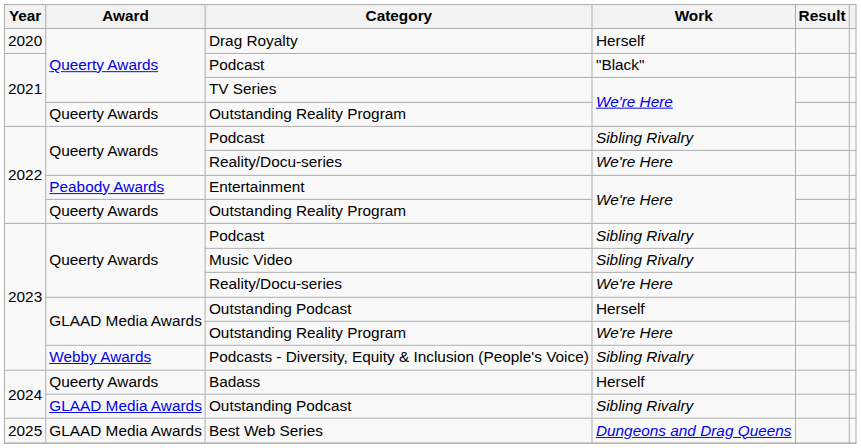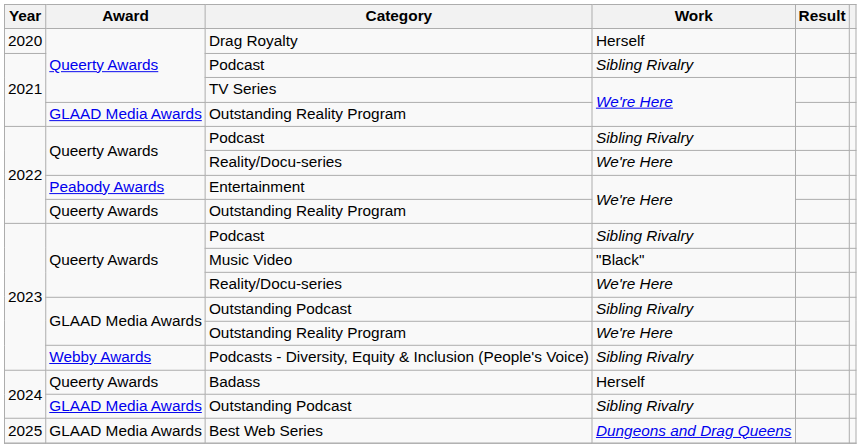 <table class="wikitable">
 <tr>
 <th>Year</th>
 <th>Award</th>
 <th>Category</th>
 <th>Work</th>
 <th>Result</th>
 <th></th>
 </tr>
 <tr>
 <td>2020</td>
 <td rowspan="3"><a href='#'>Queerty Awards</a></td>
 <td>Drag Royalty</td>
 <td>Herself</td>
 <td></td>
 <td></td>
 </tr>
 <tr>
 <td rowspan="3">2021</td>
 <td>Podcast</td>
-<td>"Black"</td>
+<td><em>Sibling Rivalry</em></td>
 <td></td>
 <td></td>
 </tr>
 <tr>
 <td>TV Series</td>
 <td rowspan="2"><em><a href='#'>We're Here</a></em></td>
 <td></td>
 <td></td>
 </tr>
 <tr>
-<td>Queerty Awards</td>
+<td><a href='#'>GLAAD Media Awards</a></td>
 <td>Outstanding Reality Program</td>
 <td></td>
 <td></td>
 </tr>
 <tr>
 <td rowspan="4">2022</td>
 <td rowspan="2">Queerty Awards</td>
 <td>Podcast</td>
 <td><em>Sibling Rivalry</em></td>
 <td></td>
 <td></td>
 </tr>
 <tr>
 <td>Reality/Docu-series</td>
 <td><em>We're Here</em></td>
 <td></td>
 <td></td>
 </tr>
 <tr>
 <td><a href='#'>Peabody Awards</a></td>
 <td>Entertainment</td>
 <td rowspan="2"><em>We're Here</em></td>
 <td></td>
 <td></td>
 </tr>
 <tr>
 <td>Queerty Awards</td>
 <td>Outstanding Reality Program</td>
 <td></td>
 <td></td>
 </tr>
 <tr>
 <td rowspan="6">2023</td>
 <td rowspan="3">Queerty Awards</td>
 <td>Podcast</td>
 <td><em>Sibling Rivalry</em></td>
 <td></td>
 <td></td>
 </tr>
 <tr>
 <td>Music Video</td>
-<td><em>Sibling Rivalry</em></td>
+<td>"Black"</td>
 <td></td>
 <td></td>
 </tr>
 <tr>
 <td>Reality/Docu-series</td>
 <td><em>We're Here</em></td>
 <td></td>
 <td></td>
 </tr>
 <tr>
 <td rowspan="2">GLAAD Media Awards</td>
 <td>Outstanding Podcast</td>
-<td>Herself</td>
+<td><em>Sibling Rivalry</em></td>
 <td></td>
 <td rowspan="2"></td>
 </tr>
 <tr>
 <td>Outstanding Reality Program</td>
 <td><em>We're Here</em></td>
 <td></td>
 </tr>
 <tr>
 <td><a href='#'>Webby Awards</a></td>
 <td>Podcasts - Diversity, Equity & Inclusion (People's Voice)</td>
 <td><em>Sibling Rivalry</em></td>
 <td></td>
 <td></td>
 </tr>
 <tr>
 <td rowspan="2">2024</td>
 <td>Queerty Awards</td>
 <td>Badass</td>
 <td>Herself</td>
 <td></td>
 <td></td>
 </tr>
 <tr>
 <td><a href='#'>GLAAD Media Awards</a></td>
 <td>Outstanding Podcast</td>
 <td><em>Sibling Rivalry</em></td>
 <td></td>
 <td></td>
 </tr>
 <tr>
 <td>2025</td>
 <td>GLAAD Media Awards</td>
 <td>Best Web Series</td>
 <td><em><a href='#'>Dungeons and Drag Queens</a></em></td>
 <td></td>
 <td></td>
 </tr>
 <tr>
 </tr>
 </table>
